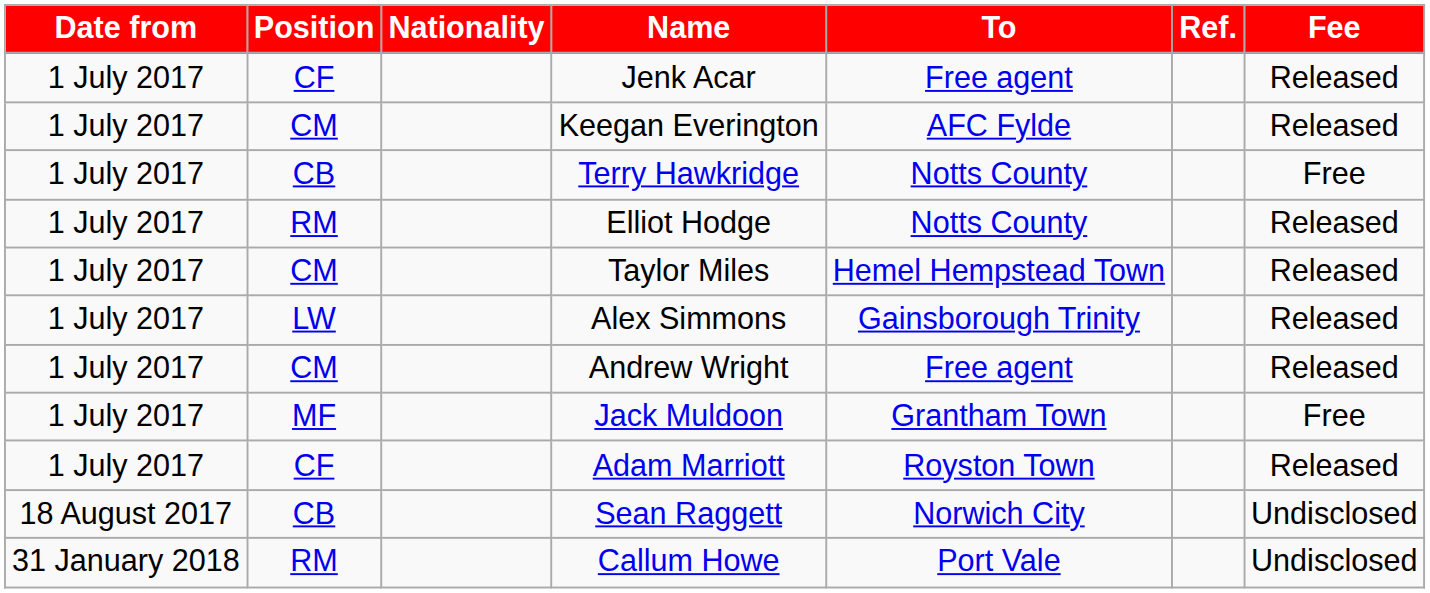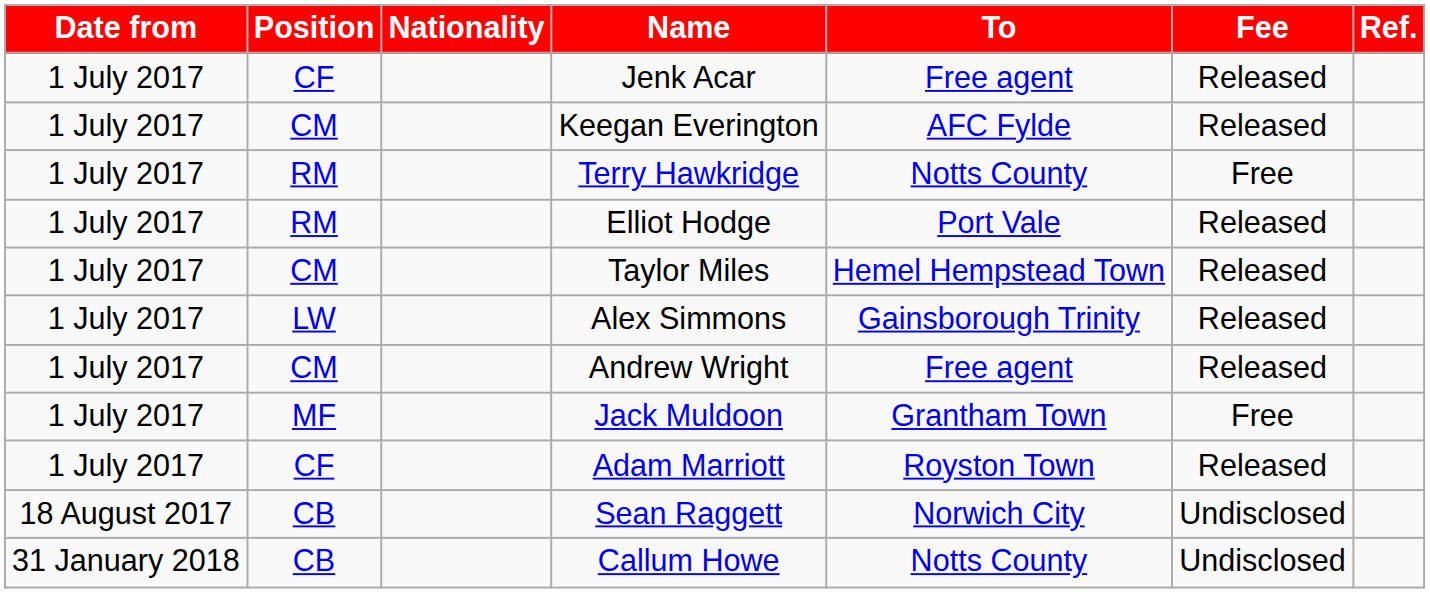 <table class="wikitable"  style="text-align:center;">
 <tr>
 <th style="background:#FF0000; color:#ffffff;">Date from</th>
 <th style="background:#FF0000; color:#ffffff;">Position</th>
 <th style="background:#FF0000; color:#ffffff;">Nationality</th>
 <th style="background:#FF0000; color:#ffffff;">Name</th>
 <th style="background:#FF0000; color:#ffffff;">To</th>
+<th style="background:#FF0000; color:#ffffff;">Fee</th>
 <th style="background:#FF0000; color:#ffffff;">Ref.</th>
-<th style="background:#FF0000; color:#ffffff;">Fee</th>
 </tr>
 <tr>
 <td>1 July 2017</td>
 <td><a href='#'>CF</a></td>
 <td></td>
 <td>Jenk Acar</td>
 <td><a href='#'>Free agent</a></td>
+<td>Released</td>
 <td></td>
-<td>Released</td>
 </tr>
 <tr>
 <td>1 July 2017</td>
 <td><a href='#'>CM</a></td>
 <td></td>
 <td>Keegan Everington</td>
 <td><a href='#'>AFC Fylde</a></td>
+<td>Released</td>
 <td></td>
-<td>Released</td>
 </tr>
 <tr>
 <td>1 July 2017</td>
-<td><a href='#'>CB</a></td>
+<td><a href='#'>RM</a></td>
 <td></td>
 <td><a href='#'>Terry Hawkridge</a></td>
 <td><a href='#'>Notts County</a></td>
+<td>Free</td>
 <td></td>
-<td>Free</td>
 </tr>
 <tr>
 <td>1 July 2017</td>
 <td><a href='#'>RM</a></td>
 <td></td>
 <td>Elliot Hodge</td>
-<td><a href='#'>Notts County</a></td>
+<td><a href='#'>Port Vale</a></td>
+<td>Released</td>
 <td></td>
-<td>Released</td>
 </tr>
 <tr>
 <td>1 July 2017</td>
 <td><a href='#'>CM</a></td>
 <td></td>
 <td>Taylor Miles</td>
 <td><a href='#'>Hemel Hempstead Town</a></td>
+<td>Released</td>
 <td></td>
-<td>Released</td>
 </tr>
 <tr>
 <td>1 July 2017</td>
 <td><a href='#'>LW</a></td>
 <td></td>
 <td>Alex Simmons</td>
 <td><a href='#'>Gainsborough Trinity</a></td>
+<td>Released</td>
 <td></td>
-<td>Released</td>
 </tr>
 <tr>
 <td>1 July 2017</td>
 <td><a href='#'>CM</a></td>
 <td></td>
 <td>Andrew Wright</td>
 <td><a href='#'>Free agent</a></td>
+<td>Released</td>
 <td></td>
-<td>Released</td>
 </tr>
 <tr>
 <td>1 July 2017</td>
 <td><a href='#'>MF</a></td>
 <td></td>
 <td><a href='#'>Jack Muldoon</a></td>
 <td><a href='#'>Grantham Town</a></td>
+<td>Free</td>
 <td></td>
-<td>Free</td>
 </tr>
 <tr>
 <td>1 July 2017</td>
 <td><a href='#'>CF</a></td>
 <td></td>
 <td><a href='#'>Adam Marriott</a></td>
 <td><a href='#'>Royston Town</a></td>
+<td>Released</td>
 <td></td>
-<td>Released</td>
 </tr>
 <tr>
 <td>18 August 2017</td>
 <td><a href='#'>CB</a></td>
 <td></td>
 <td><a href='#'>Sean Raggett</a></td>
 <td><a href='#'>Norwich City</a></td>
+<td>Undisclosed</td>
 <td></td>
-<td>Undisclosed</td>
 </tr>
 <tr>
 <td>31 January 2018</td>
-<td><a href='#'>RM</a></td>
+<td><a href='#'>CB</a></td>
 <td></td>
 <td><a href='#'>Callum Howe</a></td>
-<td><a href='#'>Port Vale</a></td>
+<td><a href='#'>Notts County</a></td>
+<td>Undisclosed</td>
 <td></td>
-<td>Undisclosed</td>
 </tr>
 </table>
